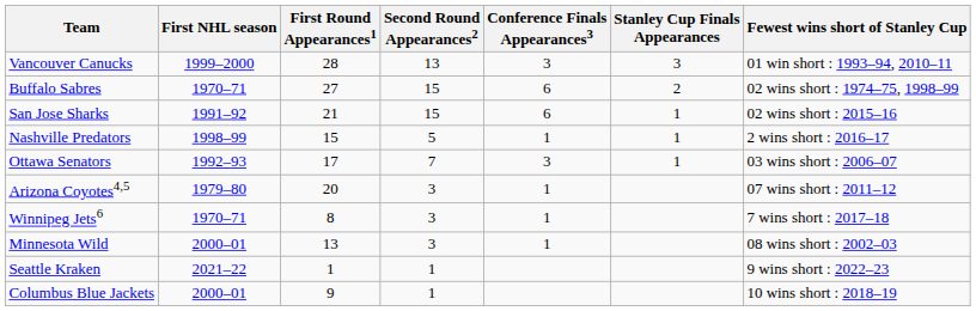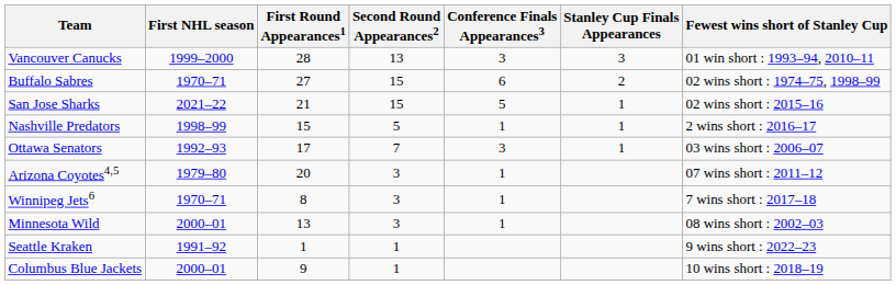 <table class="wikitable sortable" style="text-align:center">
 <tr>
 <th>Team</th>
 <th>First NHL season</th>
 <th style="text-align:centre">First Round<br>Appearances<sup>1</sup></th>
 <th style="text-align:centre">Second Round<br>Appearances<sup>2</sup></th>
 <th style="text-align:centre">Conference Finals<br>Appearances<sup>3</sup></th>
 <th style="text-align:centre">Stanley Cup Finals<br>Appearances</th>
 <th style="text-align:centre">Fewest wins short of Stanley Cup</th>
 </tr>
 <tr>
 <td align="left"><a href='#'>Vancouver Canucks</a></td>
 <td><a href='#'>1999–2000</a></td>
 <td>28</td>
 <td>13</td>
 <td>3</td>
 <td>3</td>
 <td align="left"><span>0</span>1 win short : <a href='#'>1993–94</a>, <a href='#'>2010–11</a></td>
 </tr>
 <tr>
 <td align="left"><a href='#'>Buffalo Sabres</a></td>
 <td><a href='#'>1970–71</a></td>
 <td>27</td>
 <td>15</td>
 <td>6</td>
 <td>2</td>
 <td align="left"><span>0</span>2 wins short : <a href='#'>1974–75</a>, <a href='#'>1998–99</a></td>
 </tr>
 <tr>
 <td align="left"><a href='#'>San Jose Sharks</a></td>
-<td><a href='#'>1991–92</a></td>
+<td><a href='#'>2021–22</a></td>
 <td>21</td>
 <td>15</td>
-<td>6</td>
+<td>5</td>
 <td>1</td>
 <td align="left"><span>0</span>2 wins short : <a href='#'>2015–16</a></td>
 </tr>
 <tr>
 <td align="left"><a href='#'>Nashville Predators</a></td>
 <td><a href='#'>1998–99</a></td>
 <td>15</td>
 <td>5</td>
 <td>1</td>
 <td>1</td>
 <td align="left">2 wins short : <a href='#'>2016–17</a></td>
 </tr>
 <tr>
 <td align="left"><a href='#'>Ottawa Senators</a></td>
 <td><a href='#'>1992–93</a></td>
 <td>17</td>
 <td>7</td>
 <td>3</td>
 <td>1</td>
 <td align="left"><span>0</span>3 wins short : <a href='#'>2006–07</a></td>
 </tr>
 <tr>
 <td align="left"><a href='#'>Arizona Coyotes</a><sup>4,5</sup></td>
 <td><a href='#'>1979–80</a></td>
 <td>20</td>
 <td>3</td>
 <td>1</td>
 <td></td>
 <td align="left"><span>0</span>7 wins short : <a href='#'>2011–12</a></td>
 </tr>
 <tr>
 <td align="left"><a href='#'>Winnipeg Jets</a><sup>6</sup></td>
 <td><a href='#'>1970–71</a></td>
 <td>8</td>
 <td>3</td>
 <td>1</td>
 <td></td>
 <td align="left">7 wins short : <a href='#'>2017–18</a></td>
 </tr>
 <tr>
 <td align="left"><a href='#'>Minnesota Wild</a></td>
 <td><a href='#'>2000–01</a></td>
 <td>13</td>
 <td>3</td>
 <td>1</td>
 <td></td>
 <td align="left"><span>0</span>8 wins short : <a href='#'>2002–03</a></td>
 </tr>
 <tr>
 <td align="left"><a href='#'>Seattle Kraken</a></td>
-<td><a href='#'>2021–22</a></td>
+<td><a href='#'>1991–92</a></td>
 <td>1</td>
 <td>1</td>
 <td></td>
 <td></td>
 <td align="left">9 wins short : <a href='#'>2022–23</a></td>
 </tr>
 <tr>
 <td align="left"><a href='#'>Columbus Blue Jackets</a></td>
 <td><a href='#'>2000–01</a></td>
 <td>9</td>
 <td>1</td>
 <td></td>
 <td></td>
 <td align="left">10 wins short : <a href='#'>2018–19</a></td>
 </tr>
 </table>
